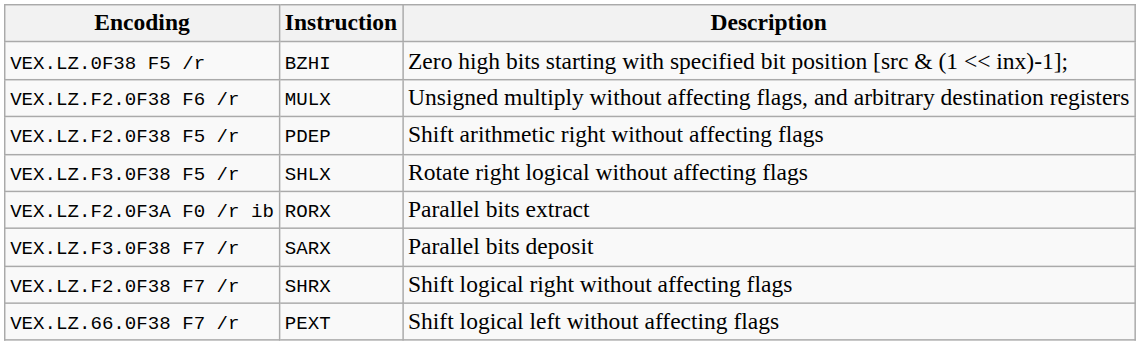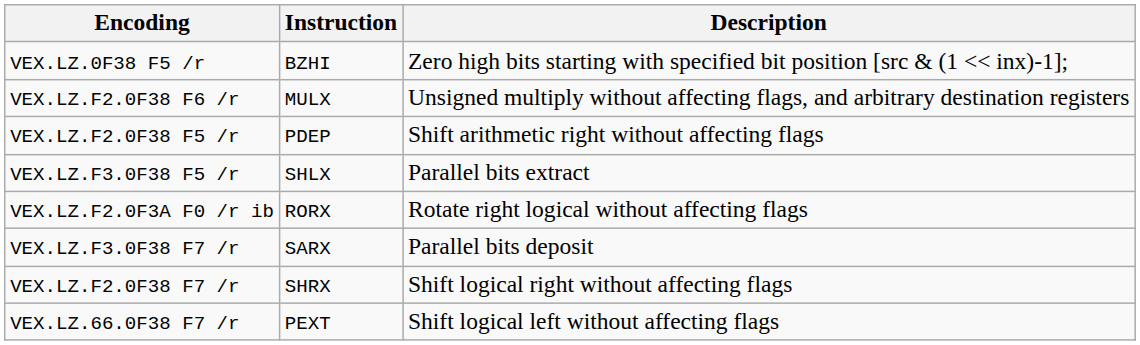 <table class="wikitable">
 <tr>
 <th>Encoding</th>
 <th>Instruction</th>
 <th>Description</th>
 </tr>
 <tr>
 <td><code>VEX.LZ.0F38 F5 /r</code></td>
 <td><code>BZHI</code></td>
 <td>Zero high bits starting with specified bit position  [src & (1 << inx)-1];</td>
 </tr>
 <tr>
 <td><code>VEX.LZ.F2.0F38 F6 /r</code></td>
 <td><code>MULX</code></td>
 <td>Unsigned multiply without affecting flags, and arbitrary destination registers</td>
 </tr>
 <tr>
 <td><code>VEX.LZ.F2.0F38 F5 /r</code></td>
 <td><code>PDEP</code></td>
 <td>Shift arithmetic right without affecting flags</td>
 </tr>
 <tr>
 <td><code>VEX.LZ.F3.0F38 F5 /r</code></td>
 <td><code>SHLX</code></td>
-<td>Rotate right logical without affecting flags</td>
+<td>Parallel bits extract</td>
 </tr>
 <tr>
 <td><code>VEX.LZ.F2.0F3A F0 /r ib</code></td>
 <td><code>RORX</code></td>
-<td>Parallel bits extract</td>
+<td>Rotate right logical without affecting flags</td>
 </tr>
 <tr>
 <td><code>VEX.LZ.F3.0F38 F7 /r</code></td>
 <td><code>SARX</code></td>
 <td>Parallel bits deposit</td>
 </tr>
 <tr>
 <td><code>VEX.LZ.F2.0F38 F7 /r</code></td>
 <td><code>SHRX</code></td>
 <td>Shift logical right without affecting flags</td>
 </tr>
 <tr>
 <td><code>VEX.LZ.66.0F38 F7 /r</code></td>
 <td><code>PEXT</code></td>
 <td>Shift logical left without affecting flags</td>
 </tr>
 </table>
